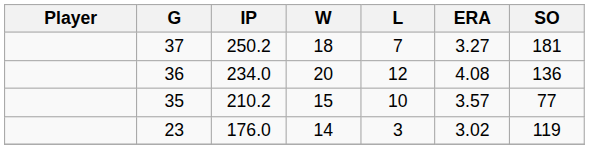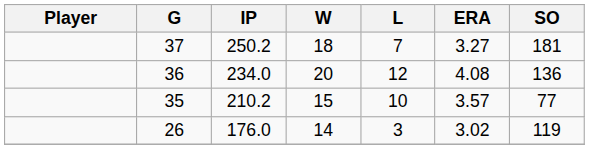 <table class="wikitable sortable">
 <tr>
 <th bgcolor="#DDDDFF" width="16%">Player</th>
 <th bgcolor="#DDDDFF" width="9%">G</th>
 <th bgcolor="#DDDDFF" width="9%">IP</th>
 <th bgcolor="#DDDDFF" width="9%">W</th>
 <th bgcolor="#DDDDFF" width="9%">L</th>
 <th bgcolor="#DDDDFF" width="9%">ERA</th>
 <th bgcolor="#DDDDFF" width="9%">SO</th>
 </tr>
 <tr align="center">
 <td></td>
 <td>37</td>
 <td>250.2</td>
 <td>18</td>
 <td>7</td>
 <td>3.27</td>
 <td>181</td>
 </tr>
 <tr align="center">
 <td></td>
 <td>36</td>
 <td>234.0</td>
 <td>20</td>
 <td>12</td>
 <td>4.08</td>
 <td>136</td>
 </tr>
 <tr align="center">
 <td></td>
 <td>35</td>
 <td>210.2</td>
 <td>15</td>
 <td>10</td>
 <td>3.57</td>
 <td>77</td>
 </tr>
 <tr align="center">
 <td></td>
-<td>23</td>
+<td>26</td>
 <td>176.0</td>
 <td>14</td>
 <td>3</td>
 <td>3.02</td>
 <td>119</td>
 </tr>
 <tr align="center">
 </tr>
 </table>
